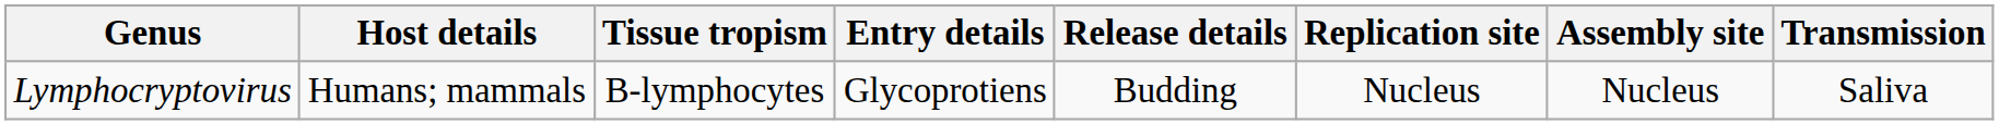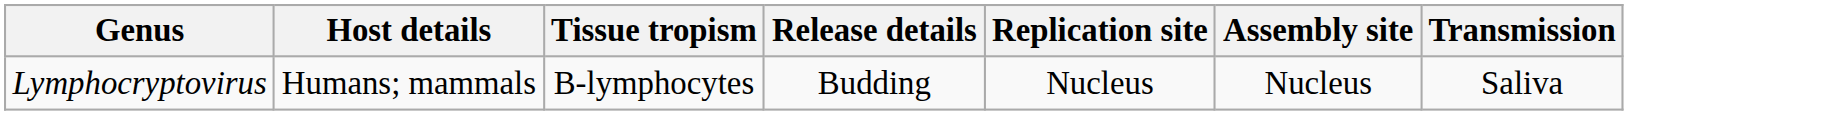 <table class="wikitable sortable" style="text-align:center">
 <tr>
 <th>Genus</th>
 <th>Host details</th>
 <th>Tissue tropism</th>
-<th>Entry details</th>
 <th>Release details</th>
 <th>Replication site</th>
 <th>Assembly site</th>
 <th>Transmission</th>
 </tr>
 <tr>
 <td><em>Lymphocryptovirus</em></td>
 <td>Humans; mammals</td>
 <td>B-lymphocytes</td>
-<td>Glycoprotiens</td>
 <td>Budding</td>
 <td>Nucleus</td>
 <td>Nucleus</td>
 <td>Saliva</td>
 </tr>
 </table>
